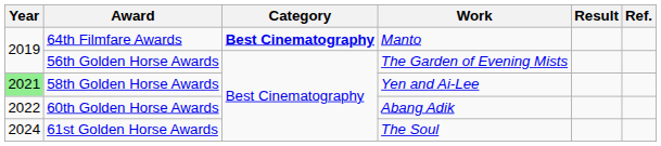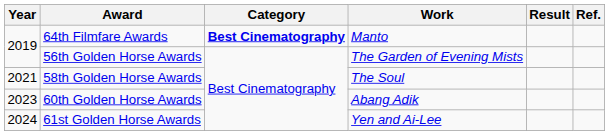 <table class="wikitable plainrowheaders">
 <tr>
 <th>Year</th>
 <th>Award</th>
 <th>Category</th>
 <th>Work</th>
 <th>Result</th>
 <th>Ref.</th>
 </tr>
 <tr>
 <td rowspan="2">2019</td>
 <td><a href='#'>64th Filmfare Awards</a></td>
 <td><strong><a href='#'>Best Cinematography</a></strong></td>
 <td><em><a href='#'>Manto</a></em></td>
 <td></td>
 <td></td>
 </tr>
 <tr>
 <td><a href='#'>56th Golden Horse Awards</a></td>
 <td rowspan="4"><a href='#'>Best Cinematography</a></td>
 <td><em><a href='#'>The Garden of Evening Mists</a></em></td>
 <td></td>
 <td></td>
 </tr>
 <tr>
-<td style="background: lightgreen;">2021</td>
+<td>2021</td>
 <td><a href='#'>58th Golden Horse Awards</a></td>
-<td><em><a href='#'>Yen and Ai-Lee</a></em></td>
+<td><em><a href='#'>The Soul</a></em></td>
 <td></td>
 <td></td>
 </tr>
 <tr>
-<td>2022</td>
+<td>2023</td>
 <td><a href='#'>60th Golden Horse Awards</a></td>
 <td><em><a href='#'>Abang Adik</a></em></td>
 <td></td>
 <td></td>
 </tr>
 <tr>
 <td>2024</td>
 <td><a href='#'>61st Golden Horse Awards</a></td>
-<td><em><a href='#'>The Soul</a></em></td>
+<td><em><a href='#'>Yen and Ai-Lee</a></em></td>
 <td></td>
 <td></td>
 </tr>
 </table>
